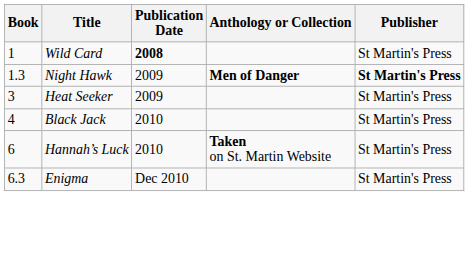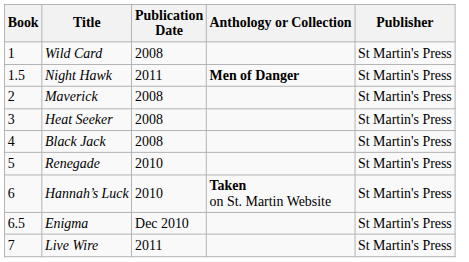 <table class="wikitable">
 <tr>
 <th>Book<br></th>
 <th>Title</th>
 <th>Publication<br>Date</th>
 <th>Anthology or Collection</th>
 <th>Publisher</th>
 </tr>
 <tr>
 <td>1</td>
 <td><em>Wild Card</em></td>
-<td><strong>2008</strong></td>
+<td>2008</td>
 <td></td>
 <td>St Martin's Press</td>
 </tr>
 <tr>
-<td>1.3</td>
+<td>1.5</td>
 <td><em>Night Hawk</em></td>
-<td>2009</td>
+<td>2011</td>
 <td><strong>Men of Danger</strong></td>
-<td><strong>St Martin's Press</strong></td>
+<td>St Martin's Press</td>
+</tr>
+<tr>
+<td>2</td>
+<td><em>Maverick</em></td>
+<td>2008</td>
+<td></td>
+<td>St Martin's Press</td>
 </tr>
 <tr>
 <td>3</td>
 <td><em>Heat Seeker</em></td>
-<td>2009</td>
+<td>2008</td>
 <td></td>
 <td>St Martin's Press</td>
 </tr>
 <tr>
 <td>4</td>
 <td><em>Black Jack</em></td>
+<td>2008</td>
+<td></td>
+<td>St Martin's Press</td>
+</tr>
+<tr>
+<td>5</td>
+<td><em>Renegade</em></td>
 <td>2010</td>
 <td></td>
 <td>St Martin's Press</td>
 </tr>
 <tr>
 <td>6</td>
 <td><em>Hannah’s Luck</em></td>
 <td>2010</td>
 <td><strong>Taken</strong><br>on St. Martin Website</td>
 <td>St Martin's Press</td>
 </tr>
 <tr>
-<td>6.3</td>
+<td>6.5</td>
 <td><em>Enigma</em></td>
 <td>Dec 2010</td>
 <td></td>
 <td>St Martin's Press</td>
 </tr>
+<tr>
+<td>7</td>
+<td><em>Live Wire</em></td>
+<td>2011</td>
+<td></td>
+<td>St Martin's Press</td>
+</tr>
 </table>
